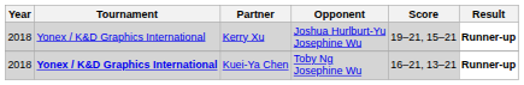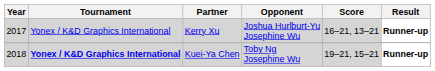 <table class="sortable wikitable" style="font-size: 90%;">
 <tr>
 <th>Year</th>
 <th>Tournament</th>
 <th>Partner</th>
 <th>Opponent</th>
 <th>Score</th>
 <th>Result</th>
 </tr>
 <tr style="background:#D5D5D5">
-<td align="center">2018</td>
+<td align="center">2017</td>
 <td align="left"><a href='#'>Yonex / K&D Graphics International</a></td>
 <td align="left"> <a href='#'>Kerry Xu</a></td>
 <td align="left"> <a href='#'>Joshua Hurlburt-Yu</a> <br>  <a href='#'>Josephine Wu</a></td>
-<td align="left">19–21, 15–21</td>
+<td align="left">16–21, 13–21</td>
 <td style="text-align:left; background:white"> <strong>Runner-up</strong></td>
 </tr>
 <tr>
 </tr>
 <tr style="background:#D5D5D5">
 <td align="center">2018</td>
 <td align="left"><strong><a href='#'>Yonex / K&D Graphics International</a></strong></td>
 <td align="left"> <a href='#'>Kuei-Ya Chen</a></td>
 <td align="left"> <a href='#'>Toby Ng</a> <br>  <a href='#'>Josephine Wu</a></td>
-<td align="left">16–21, 13–21</td>
+<td align="left">19–21, 15–21</td>
 <td style="text-align:left; background:white"> <strong>Runner-up</strong></td>
 </tr>
 </table>
